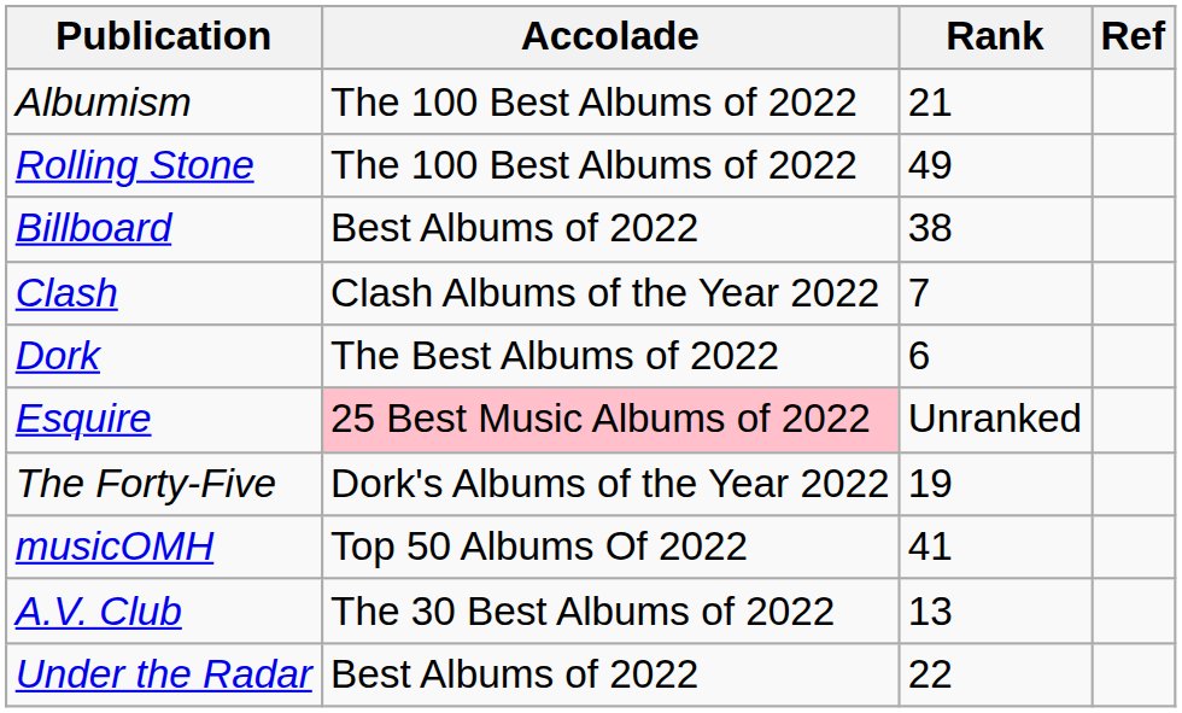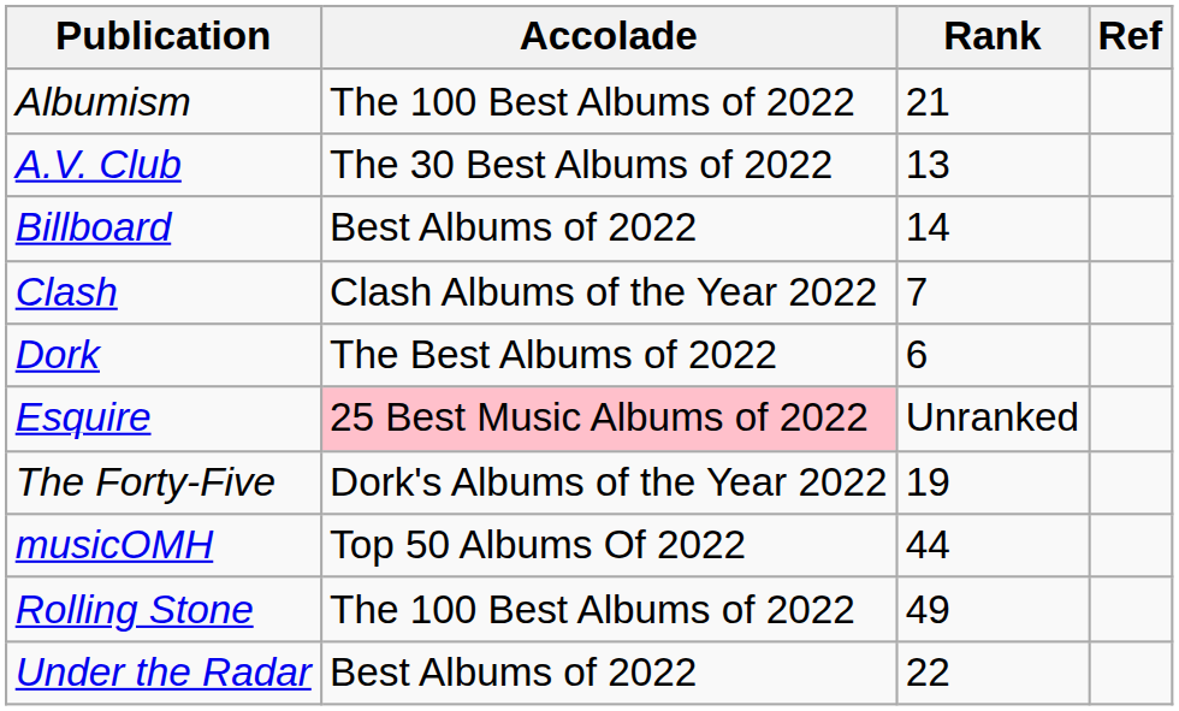 <table class="wikitable">
 <tr>
 <th>Publication</th>
 <th>Accolade</th>
 <th>Rank</th>
 <th>Ref</th>
 </tr>
 <tr>
 <td><em>Albumism</em></td>
 <td>The 100 Best Albums of 2022</td>
 <td>21</td>
 <td></td>
 </tr>
 <tr>
-<td><em><a href='#'>Rolling Stone</a></em></td>
-<td>The 100 Best Albums of 2022</td>
-<td>49</td>
+<td><em><a href='#'>A.V. Club</a></em></td>
+<td>The 30 Best Albums of 2022</td>
+<td>13</td>
 <td></td>
 </tr>
 <tr>
 <td><em><a href='#'>Billboard</a></em></td>
 <td>Best Albums of 2022</td>
-<td>38</td>
+<td>14</td>
 <td></td>
 </tr>
 <tr>
 <td><em><a href='#'>Clash</a></em></td>
 <td>Clash Albums of the Year 2022</td>
 <td>7</td>
 <td></td>
 </tr>
 <tr>
 <td><em><a href='#'>Dork</a></em></td>
 <td>The Best Albums of 2022</td>
 <td>6</td>
 <td></td>
 </tr>
 <tr>
 <td><em><a href='#'>Esquire</a></em></td>
 <td style="background: pink;">25 Best Music Albums of 2022</td>
 <td>Unranked</td>
 <td></td>
 </tr>
 <tr>
 <td><em>The Forty-Five</em></td>
 <td>Dork's Albums of the Year 2022</td>
 <td>19</td>
 <td></td>
 </tr>
 <tr>
 <td><em><a href='#'>musicOMH</a></em></td>
 <td>Top 50 Albums Of 2022</td>
-<td>41</td>
+<td>44</td>
 <td></td>
 </tr>
 <tr>
-<td><em><a href='#'>A.V. Club</a></em></td>
-<td>The 30 Best Albums of 2022</td>
-<td>13</td>
+<td><em><a href='#'>Rolling Stone</a></em></td>
+<td>The 100 Best Albums of 2022</td>
+<td>49</td>
 <td></td>
 </tr>
 <tr>
 <td><em><a href='#'>Under the Radar</a></em></td>
 <td>Best Albums of 2022</td>
 <td>22</td>
 <td></td>
 </tr>
 </table>
